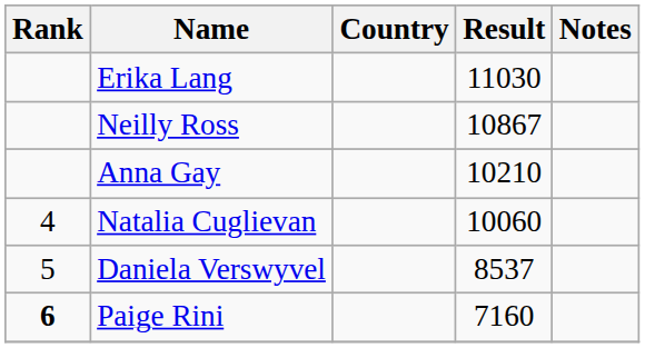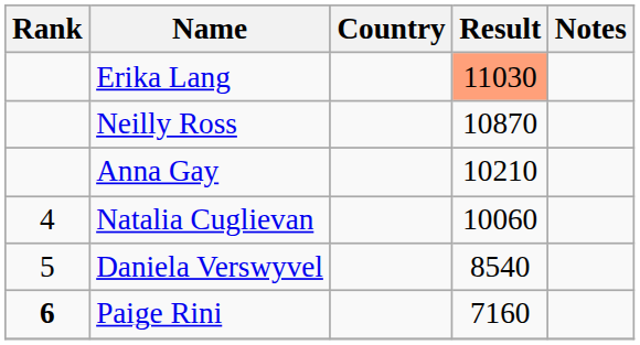 <table class="wikitable sortable" style="text-align:center;">
 <tr>
 <th>Rank</th>
 <th>Name</th>
 <th>Country</th>
 <th>Result</th>
 <th>Notes</th>
 </tr>
 <tr>
 <td></td>
 <td align=left><a href='#'>Erika Lang</a></td>
 <td align=left></td>
-<td>11030</td>
+<td style="background: lightsalmon;">11030</td>
 <td></td>
 </tr>
 <tr>
 <td></td>
 <td align=left><a href='#'>Neilly Ross</a></td>
 <td align=left></td>
-<td>10867</td>
+<td>10870</td>
 <td></td>
 </tr>
 <tr>
 <td></td>
 <td align=left><a href='#'>Anna Gay</a></td>
 <td align=left></td>
 <td>10210</td>
 <td></td>
 </tr>
 <tr>
 <td>4</td>
 <td align=left><a href='#'>Natalia Cuglievan</a></td>
 <td align=left></td>
 <td>10060</td>
 <td></td>
 </tr>
 <tr>
 <td>5</td>
 <td align=left><a href='#'>Daniela Verswyvel</a></td>
 <td align=left></td>
-<td>8537</td>
+<td>8540</td>
 <td></td>
 </tr>
 <tr>
 <td><strong>6</strong></td>
 <td align=left><a href='#'>Paige Rini</a></td>
 <td align=left></td>
 <td>7160</td>
 <td></td>
 </tr>
 <tr>
 </tr>
 </table>
